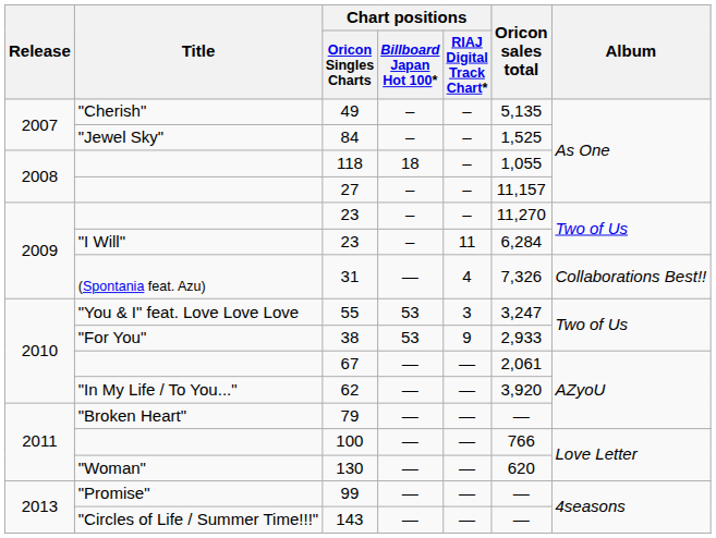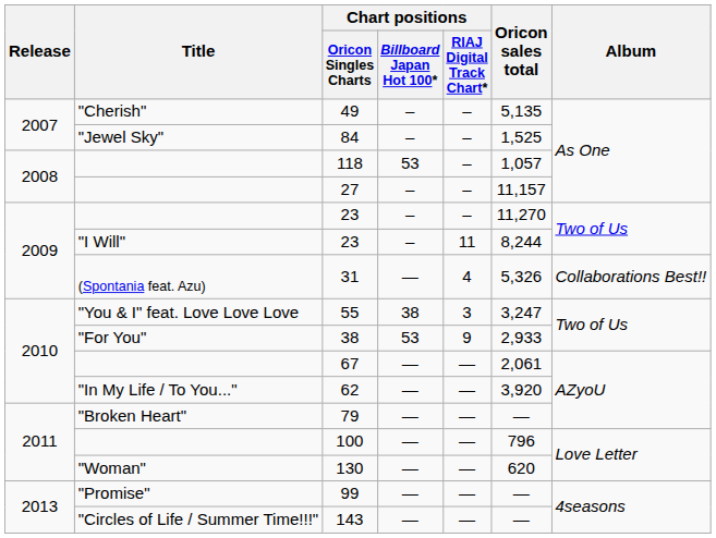 <table class="wikitable" style="text-align:center">
 <tr bgcolor="#CCCCCC">
 <th rowspan="2">Release</th>
 <th rowspan="2">Title</th>
 <th colspan="3">Chart positions</th>
 <th rowspan="2">Oricon<br>sales<br>total</th>
 <th rowspan="2">Album</th>
 </tr>
 <tr style="font-size:smaller;">
 <th width="35"><a href='#'>Oricon</a> Singles Charts</th>
 <th width="35"><em><a href='#'>Billboard</a></em> <a href='#'>Japan Hot 100</a>*</th>
 <th width="35"><a href='#'>RIAJ Digital Track Chart</a>*</th>
 </tr>
 <tr>
 <td rowspan="2">2007</td>
 <td align="left">"Cherish"</td>
 <td>49</td>
 <td>–</td>
 <td>–</td>
 <td>5,135</td>
 <td align="left" rowspan="4"><em>As One</em></td>
 </tr>
 <tr>
 <td align="left">"Jewel Sky"</td>
 <td>84</td>
 <td>–</td>
 <td>–</td>
 <td>1,525</td>
 </tr>
 <tr>
 <td rowspan="2">2008</td>
 <td align="left"></td>
 <td>118</td>
-<td>18</td>
+<td>53</td>
 <td>–</td>
-<td>1,055</td>
+<td>1,057</td>
 </tr>
 <tr>
 <td align="left"></td>
 <td>27</td>
 <td>–</td>
 <td>–</td>
 <td>11,157</td>
 </tr>
 <tr>
 <td rowspan="3">2009</td>
 <td align="left"></td>
 <td>23</td>
 <td>–</td>
 <td>–</td>
 <td>11,270</td>
 <td align="left" rowspan="2"><em><a href='#'>Two of Us</a></em></td>
 </tr>
 <tr>
 <td align="left">"I Will"</td>
 <td>23</td>
 <td>–</td>
 <td>11</td>
-<td>6,284</td>
+<td>8,244</td>
 </tr>
 <tr>
 <td align="left"><br><small>(<a href='#'>Spontania</a> feat. Azu)</small></td>
 <td>31</td>
 <td>—</td>
 <td>4</td>
-<td>7,326</td>
+<td>5,326</td>
 <td align="left" rowspan="1"><em>Collaborations Best!!</em></td>
 </tr>
 <tr>
 <td rowspan="4">2010</td>
 <td align="left">"You & I" feat. Love Love Love</td>
 <td>55</td>
-<td>53</td>
+<td>38</td>
 <td>3</td>
 <td>3,247</td>
 <td align="left" rowspan="2"><em>Two of Us</em></td>
 </tr>
 <tr>
 <td align="left">"For You"</td>
 <td>38</td>
 <td>53</td>
 <td>9</td>
 <td>2,933</td>
 </tr>
 <tr>
 <td align="left"></td>
 <td>67</td>
 <td>—</td>
 <td>—</td>
 <td>2,061</td>
 <td align="left" rowspan="3"><em>AZyoU</em></td>
 </tr>
 <tr>
 <td align="left">"In My Life / To You..."</td>
 <td>62</td>
 <td>—</td>
 <td>—</td>
 <td>3,920</td>
 </tr>
 <tr>
 <td rowspan="3">2011</td>
 <td align="left">"Broken Heart"</td>
 <td>79</td>
 <td>—</td>
 <td>—</td>
 <td>—</td>
 </tr>
 <tr>
 <td align="left"></td>
 <td>100</td>
 <td>—</td>
 <td>—</td>
-<td>766</td>
+<td>796</td>
 <td align="left" rowspan="2"><em>Love Letter</em></td>
 </tr>
 <tr>
 <td align="left">"Woman"</td>
 <td>130</td>
 <td>—</td>
 <td>—</td>
 <td>620</td>
 </tr>
 <tr>
 <td rowspan="2">2013</td>
 <td align="left">"Promise"</td>
 <td>99</td>
 <td>—</td>
 <td>—</td>
 <td>—</td>
 <td align="left" rowspan="2"><em>4seasons</em></td>
 </tr>
 <tr>
 <td align="left">"Circles of Life / Summer Time!!!"</td>
 <td>143</td>
 <td>—</td>
 <td>—</td>
 <td>—</td>
 </tr>
 </table>
